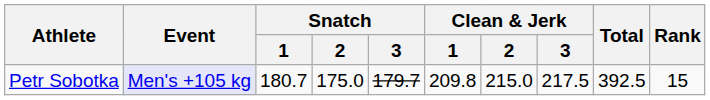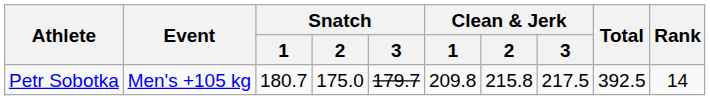 <table class=wikitable style="font-size:95%">
 <tr>
 <th rowspan="2">Athlete</th>
 <th rowspan="2">Event</th>
 <th colspan="3">Snatch</th>
 <th colspan="3">Clean & Jerk</th>
 <th rowspan="2">Total</th>
 <th rowspan="2">Rank</th>
 </tr>
 <tr>
 <th>1</th>
 <th>2</th>
 <th>3</th>
 <th>1</th>
 <th>2</th>
 <th>3</th>
 </tr>
 <tr align=center>
 <td align=left><a href='#'>Petr Sobotka</a></td>
-<td align=left style="background: lavender;"><a href='#'>Men's +105 kg</a></td>
+<td align=left><a href='#'>Men's +105 kg</a></td>
 <td>180.7</td>
 <td>175.0</td>
 <td><s>179.7</s></td>
 <td>209.8</td>
-<td>215.0</td>
+<td>215.8</td>
 <td>217.5</td>
 <td>392.5</td>
-<td>15</td>
+<td>14</td>
 </tr>
 </table>
